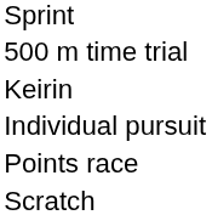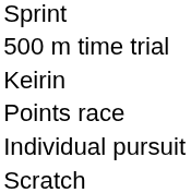 <table>
 <tr>
 <td>Sprint</td>
 <td></td>
 <td></td>
 <td></td>
 </tr>
 <tr>
 <td>500 m time trial</td>
 <td></td>
 <td></td>
 <td></td>
 </tr>
 <tr>
 <td>Keirin</td>
 <td></td>
 <td></td>
 <td></td>
 </tr>
 <tr>
-<td>Individual pursuit</td>
+<td>Points race</td>
 <td></td>
 <td></td>
 <td></td>
 </tr>
 <tr>
-<td>Points race</td>
+<td>Individual pursuit</td>
 <td></td>
 <td></td>
 <td></td>
 </tr>
 <tr>
 <td>Scratch</td>
 <td></td>
 <td></td>
 <td></td>
 </tr>
 </table>
